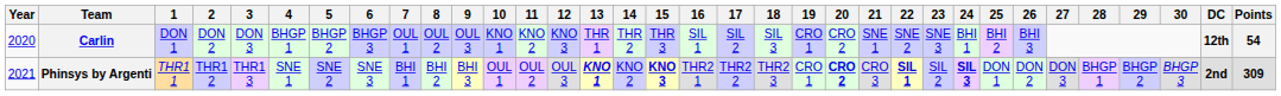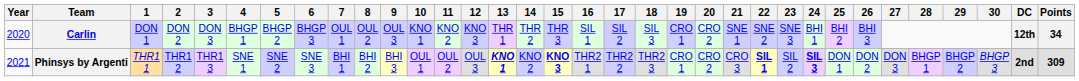 <table class="wikitable" style="text-align:center; font-size:85%;">
 <tr>
 <th>Year</th>
 <th>Team</th>
 <th>1</th>
 <th>2</th>
 <th>3</th>
 <th>4</th>
 <th>5</th>
 <th>6</th>
 <th>7</th>
 <th>8</th>
 <th>9</th>
 <th>10</th>
 <th>11</th>
 <th>12</th>
 <th>13</th>
 <th>14</th>
 <th>15</th>
 <th>16</th>
 <th>17</th>
 <th>18</th>
 <th>19</th>
 <th>20</th>
 <th>21</th>
 <th>22</th>
 <th>23</th>
 <th>24</th>
 <th>25</th>
 <th>26</th>
 <th>27</th>
 <th>28</th>
 <th>29</th>
 <th>30</th>
 <th>DC</th>
 <th>Points</th>
 </tr>
 <tr>
 <td><a href='#'>2020</a></td>
 <th nowrap><a href='#'>Carlin</a></th>
 <td style="background:#CFCFFF;"><a href='#'>DON<br>1</a><br></td>
 <td style="background:#DFFFDF;"><a href='#'>DON<br>2</a><br></td>
 <td style="background:#DFFFDF;"><a href='#'>DON<br>3</a><br></td>
 <td style="background:#DFFFDF;"><a href='#'>BHGP<br>1</a><br></td>
 <td style="background:#DFFFDF;"><a href='#'>BHGP<br>2</a><br></td>
 <td style="background:#CFCFFF;"><a href='#'>BHGP<br>3</a><br></td>
 <td style="background:#CFCFFF;"><a href='#'>OUL<br>1</a><br></td>
 <td style="background:#CFCFFF;"><a href='#'>OUL<br>2</a><br></td>
 <td style="background:#CFCFFF;"><a href='#'>OUL<br>3</a><br></td>
 <td style="background:#CFCFFF;"><a href='#'>KNO<br>1</a><br></td>
 <td style="background:#DFFFDF;"><a href='#'>KNO<br>2</a><br></td>
 <td style="background:#CFCFFF;"><a href='#'>KNO<br>3</a><br></td>
 <td style="background:#EFCFFF;"><a href='#'>THR<br>1</a><br></td>
 <td style="background:#DFFFDF;"><a href='#'>THR<br>2</a><br></td>
 <td style="background:#CFCFFF;"><a href='#'>THR<br>3</a><br></td>
 <td style="background:#DFFFDF;"><a href='#'>SIL<br>1</a><br></td>
 <td style="background:#CFCFFF;"><a href='#'>SIL<br>2</a><br></td>
 <td style="background:#DFFFDF;"><a href='#'>SIL<br>3</a><br></td>
 <td style="background:#CFCFFF;"><a href='#'>CRO<br>1</a><br></td>
 <td style="background:#DFFFDF;"><a href='#'>CRO<br>2</a><br></td>
 <td style="background:#CFCFFF;"><a href='#'>SNE<br>1</a><br></td>
 <td style="background:#CFCFFF;"><a href='#'>SNE<br>2</a><br></td>
 <td style="background:#CFCFFF;"><a href='#'>SNE<br>3</a><br></td>
 <td style="background:#DFFFDF;"><a href='#'>BHI<br>1</a><br></td>
 <td style="background:#EFCFFF;"><a href='#'>BHI<br>2</a><br></td>
 <td style="background:#CFCFFF;"><a href='#'>BHI<br>3</a><br></td>
 <td colspan="4"></td>
 <th>12th</th>
-<th>54</th>
+<th>34</th>
 </tr>
 <tr>
 <td><a href='#'>2021</a></td>
 <th nowrap>Phinsys by Argenti</th>
 <td style="background:#FFDF9F;"><em><a href='#'>THR1<br>1</a></em><br></td>
 <td style="background:#CFCFFF;"><a href='#'>THR1<br>2</a><br></td>
 <td style="background:#EFCFFF;"><a href='#'>THR1<br>3</a><br></td>
 <td style="background:#DFFFDF;"><a href='#'>SNE<br>1</a><br></td>
 <td style="background:#CFCFFF;"><a href='#'>SNE<br>2</a><br></td>
 <td style="background:#DFFFDF;"><a href='#'>SNE<br>3</a><br></td>
 <td style="background:#CFCFFF;"><a href='#'>BHI<br>1</a><br></td>
 <td style="background:#DFFFDF;"><a href='#'>BHI<br>2</a><br></td>
 <td style="background:#FFFFBF;"><a href='#'>BHI<br>3</a><br></td>
 <td style="background:#EFCFFF;"><a href='#'>OUL<br>1</a><br></td>
 <td style="background:#EFCFFF;"><a href='#'>OUL<br>2</a><br></td>
 <td style="background:#DFDFDF;"><a href='#'>OUL<br>3</a><br></td>
 <td style="background:#FFFFBF;"><strong><em><a href='#'>KNO<br>1</a></em></strong><br></td>
 <td style="background:#CFCFFF;"><a href='#'>KNO<br>2</a><br></td>
 <td style="background:#FFFFBF;"><strong><a href='#'>KNO<br>3</a></strong><br></td>
 <td style="background:#DFDFDF;"><a href='#'>THR2<br>1</a><br></td>
 <td style="background:#CFCFFF;"><a href='#'>THR2<br>2</a><br></td>
 <td style="background:#DFDFDF;"><a href='#'>THR2<br>3</a><br></td>
 <td style="background:#DFFFDF;"><a href='#'>CRO<br>1</a><br></td>
-<td style="background:#DFFFDF;"><strong><a href='#'>CRO<br>2</a><br></strong></td>
+<td style="background:#DFFFDF;"><a href='#'>CRO<br>2</a><br></td>
 <td style="background:#DFDFDF;"><a href='#'>CRO<br>3</a><br></td>
 <td style="background:#FFFFBF;"><strong><a href='#'>SIL<br>1</a></strong><br></td>
 <td style="background:#CFCFFF;"><a href='#'>SIL<br>2</a><br></td>
 <td style="background:#EFCFFF;"><strong><a href='#'>SIL<br>3</a></strong><br></td>
 <td style="background:#DFFFDF;"><a href='#'>DON<br>1</a><br></td>
 <td style="background:#DFFFDF;"><a href='#'>DON<br>2</a><br></td>
 <td style="background:#DFDFDF;"><a href='#'>DON<br>3</a><br></td>
 <td style="background:#EFCFFF;"><a href='#'>BHGP<br>1</a><br></td>
 <td style="background:#CFCFFF;"><a href='#'>BHGP<br>2</a><br></td>
 <td style="background:#DFDFDF;"><em><a href='#'>BHGP<br>3</a></em><br></td>
 <th style="background:#DFDFDF;">2nd</th>
 <th style="background:#DFDFDF;">309</th>
 </tr>
 </table>
